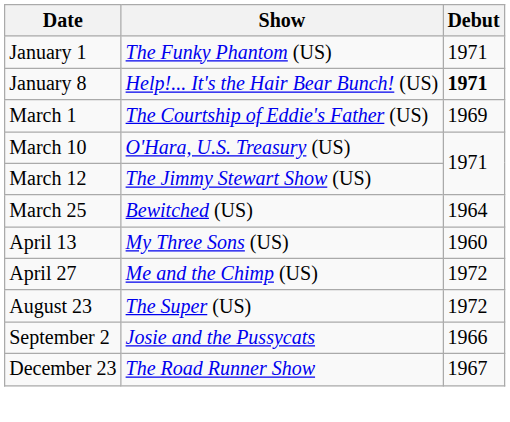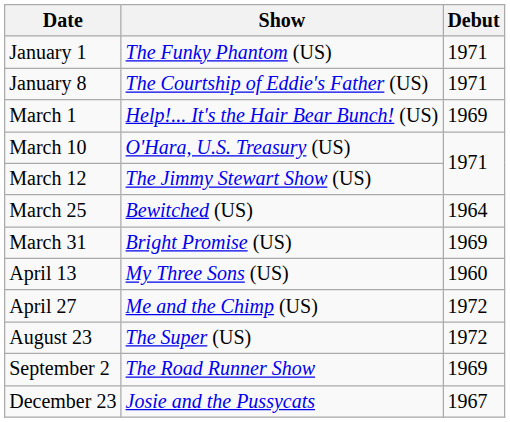 <table class="wikitable">
 <tr>
 <th>Date</th>
 <th>Show</th>
 <th>Debut</th>
 </tr>
 <tr>
 <td>January 1</td>
 <td><em><a href='#'>The Funky Phantom</a></em> (US)</td>
 <td>1971</td>
 </tr>
 <tr>
 <td>January 8</td>
-<td><em><a href='#'>Help!... It's the Hair Bear Bunch!</a></em> (US)</td>
-<td><strong>1971</strong></td>
+<td><em><a href='#'>The Courtship of Eddie's Father</a></em> (US)</td>
+<td>1971</td>
 </tr>
 <tr>
 <td>March 1</td>
-<td><em><a href='#'>The Courtship of Eddie's Father</a></em> (US)</td>
+<td><em><a href='#'>Help!... It's the Hair Bear Bunch!</a></em> (US)</td>
 <td>1969</td>
 </tr>
 <tr>
 <td>March 10</td>
 <td><em><a href='#'>O'Hara, U.S. Treasury</a></em> (US)</td>
 <td rowspan=2>1971</td>
 </tr>
 <tr>
 <td>March 12</td>
 <td><em><a href='#'>The Jimmy Stewart Show</a></em> (US)</td>
 </tr>
 <tr>
 <td>March 25</td>
 <td><em><a href='#'>Bewitched</a></em> (US)</td>
 <td>1964</td>
+</tr>
+<tr>
+<td>March 31</td>
+<td><em><a href='#'>Bright Promise</a></em> (US)</td>
+<td>1969</td>
 </tr>
 <tr>
 <td>April 13</td>
 <td><em><a href='#'>My Three Sons</a></em> (US)</td>
 <td>1960</td>
 </tr>
 <tr>
 <td>April 27</td>
 <td><em><a href='#'>Me and the Chimp</a></em> (US)</td>
 <td>1972</td>
 </tr>
 <tr>
 <td>August 23</td>
 <td><em><a href='#'>The Super</a></em> (US)</td>
 <td>1972</td>
 </tr>
 <tr>
 <td>September 2</td>
-<td><em><a href='#'>Josie and the Pussycats</a></em></td>
-<td>1966</td>
+<td><em><a href='#'>The Road Runner Show</a></em></td>
+<td>1969</td>
 </tr>
 <tr>
 <td>December 23</td>
-<td><em><a href='#'>The Road Runner Show</a></em></td>
+<td><em><a href='#'>Josie and the Pussycats</a></em></td>
 <td>1967</td>
 </tr>
 </table>
